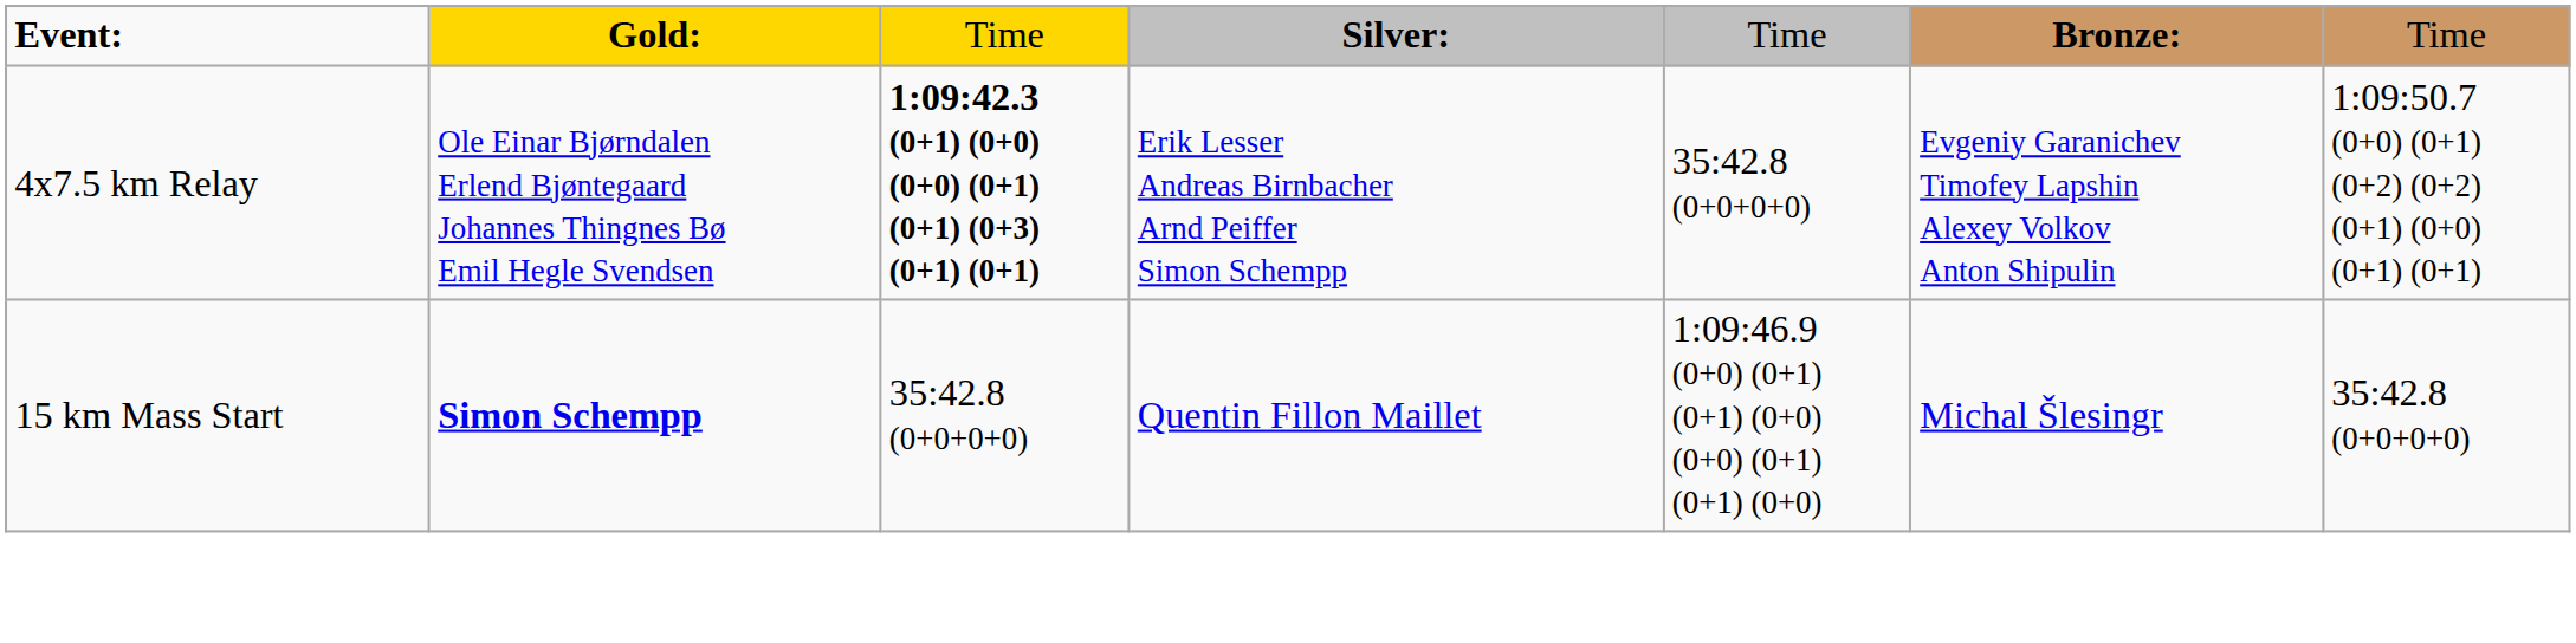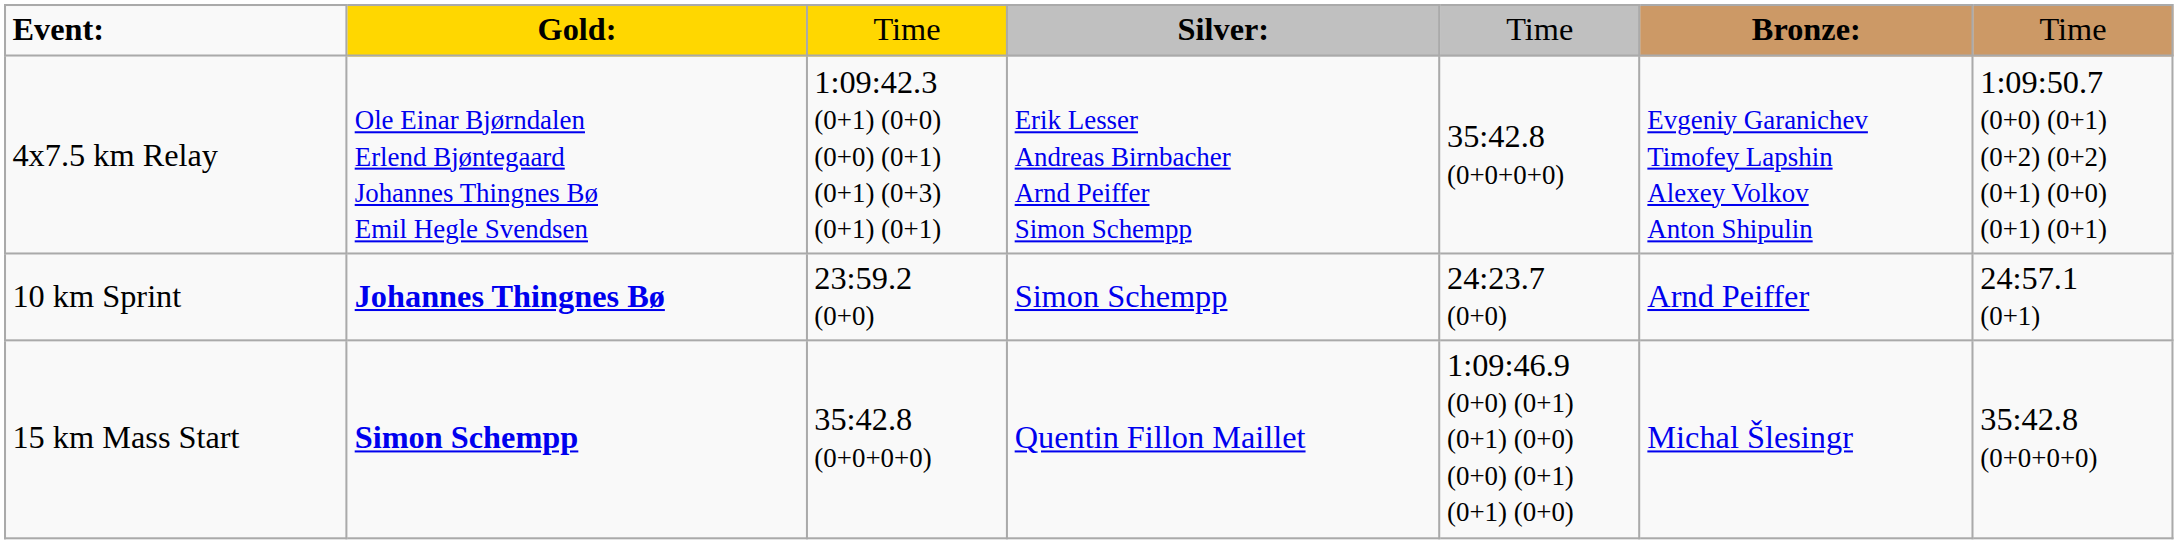 <table class="wikitable" width=85%>
 <tr>
 <td><strong>Event:</strong></td>
 <td style="text-align:center;background-color:gold;"><strong>Gold:</strong></td>
 <td style="text-align:center;background-color:gold;">Time</td>
 <td style="text-align:center;background-color:silver;"><strong>Silver:</strong></td>
 <td style="text-align:center;background-color:silver;">Time</td>
 <td style="text-align:center;background-color:#CC9966;"><strong>Bronze:</strong></td>
 <td style="text-align:center;background-color:#CC9966;">Time</td>
 </tr>
 <tr>
 <td>4x7.5 km Relay<br></td>
 <td><strong></strong><br><small><a href='#'>Ole Einar Bjørndalen</a><br><a href='#'>Erlend Bjøntegaard</a><br><a href='#'>Johannes Thingnes Bø</a><br><a href='#'>Emil Hegle Svendsen</a></small></td>
-<td><strong>1:09:42.3<br><small>(0+1) (0+0)<br>(0+0) (0+1)<br>(0+1) (0+3)<br>(0+1) (0+1)</small></strong></td>
+<td>1:09:42.3<br><small>(0+1) (0+0)<br>(0+0) (0+1)<br>(0+1) (0+3)<br>(0+1) (0+1)</small></td>
 <td><br><small><a href='#'>Erik Lesser</a><br><a href='#'>Andreas Birnbacher</a><br><a href='#'>Arnd Peiffer</a><br><a href='#'>Simon Schempp</a></small></td>
 <td>35:42.8<br><small>(0+0+0+0)</small></td>
 <td><br><small><a href='#'>Evgeniy Garanichev</a><br><a href='#'>Timofey Lapshin</a><br><a href='#'>Alexey Volkov</a><br><a href='#'>Anton Shipulin</a></small></td>
 <td>1:09:50.7<br><small>(0+0) (0+1)<br>(0+2) (0+2)<br>(0+1) (0+0)<br>(0+1) (0+1)</small></td>
+</tr>
+<tr>
+<td>10 km Sprint<br></td>
+<td><strong><a href='#'>Johannes Thingnes Bø</a></strong><br><small></small></td>
+<td>23:59.2<br><small>(0+0)</small></td>
+<td><a href='#'>Simon Schempp</a><br><small></small></td>
+<td>24:23.7<br><small>(0+0)</small></td>
+<td><a href='#'>Arnd Peiffer</a><br><small></small></td>
+<td>24:57.1<br><small>(0+1)</small></td>
 </tr>
 <tr>
 <td>15 km Mass Start<br></td>
 <td><strong><a href='#'>Simon Schempp</a></strong><br><small></small></td>
 <td>35:42.8<br><small>(0+0+0+0)</small></td>
 <td><a href='#'>Quentin Fillon Maillet</a><br><small></small></td>
 <td>1:09:46.9<br><small>(0+0) (0+1)<br>(0+1) (0+0)<br>(0+0) (0+1)<br>(0+1) (0+0)</small></td>
 <td><a href='#'>Michal Šlesingr</a><br><small></small></td>
 <td>35:42.8<br><small>(0+0+0+0)</small></td>
 </tr>
 </table>
